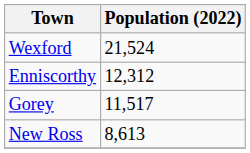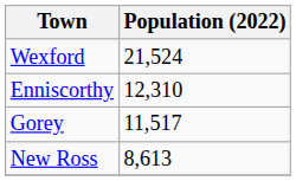 <table class="wikitable">
 <tr>
 <th>Town</th>
 <th>Population (2022)</th>
 </tr>
 <tr>
 <td><a href='#'>Wexford</a></td>
 <td>21,524</td>
 </tr>
 <tr>
 <td><a href='#'>Enniscorthy</a></td>
-<td>12,312</td>
+<td>12,310</td>
 </tr>
 <tr>
 <td><a href='#'>Gorey</a></td>
 <td>11,517</td>
 </tr>
 <tr>
 <td><a href='#'>New Ross</a></td>
 <td>8,613</td>
 </tr>
 <tr>
 </tr>
 </table>
